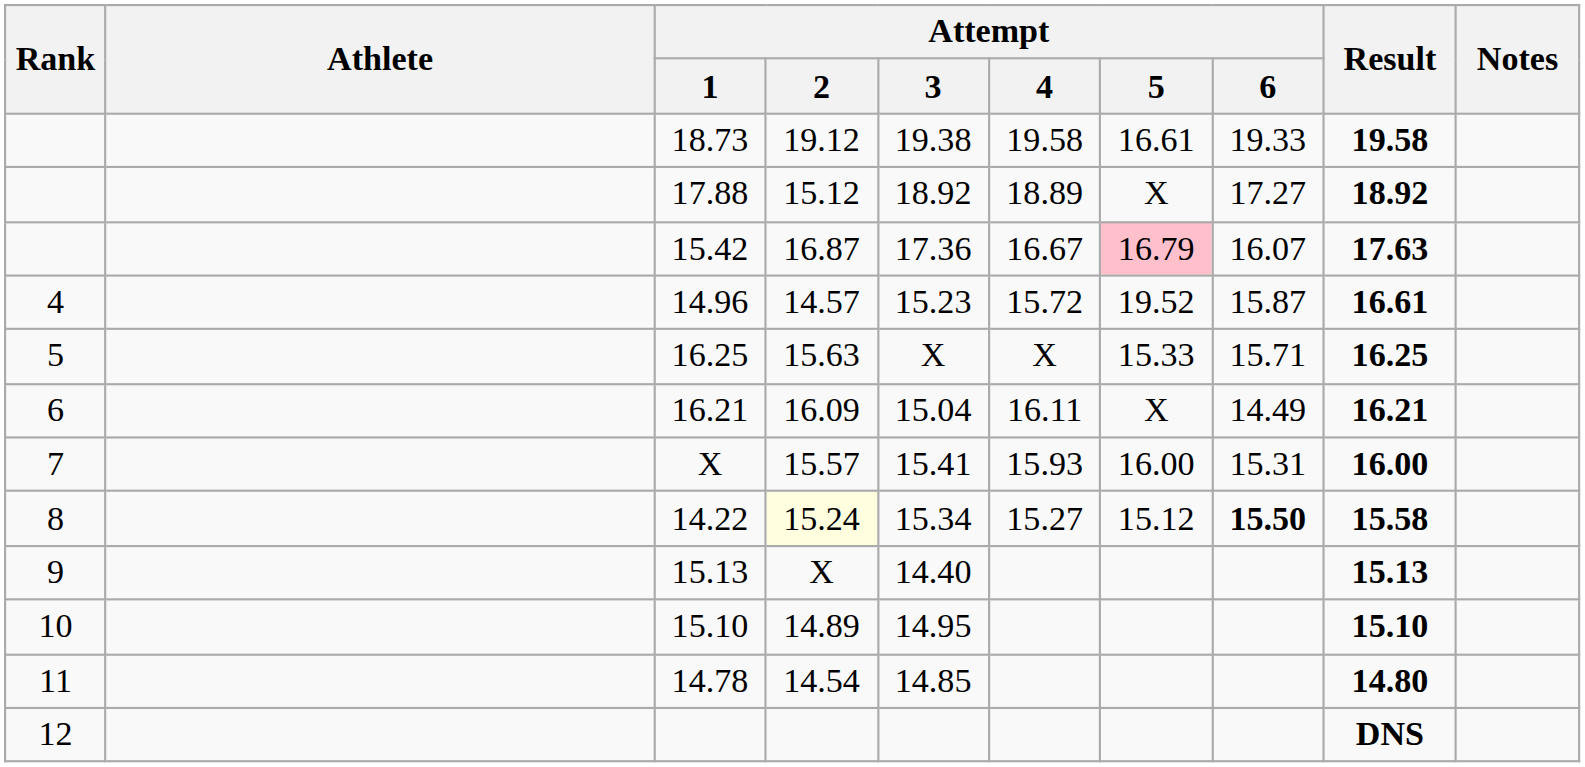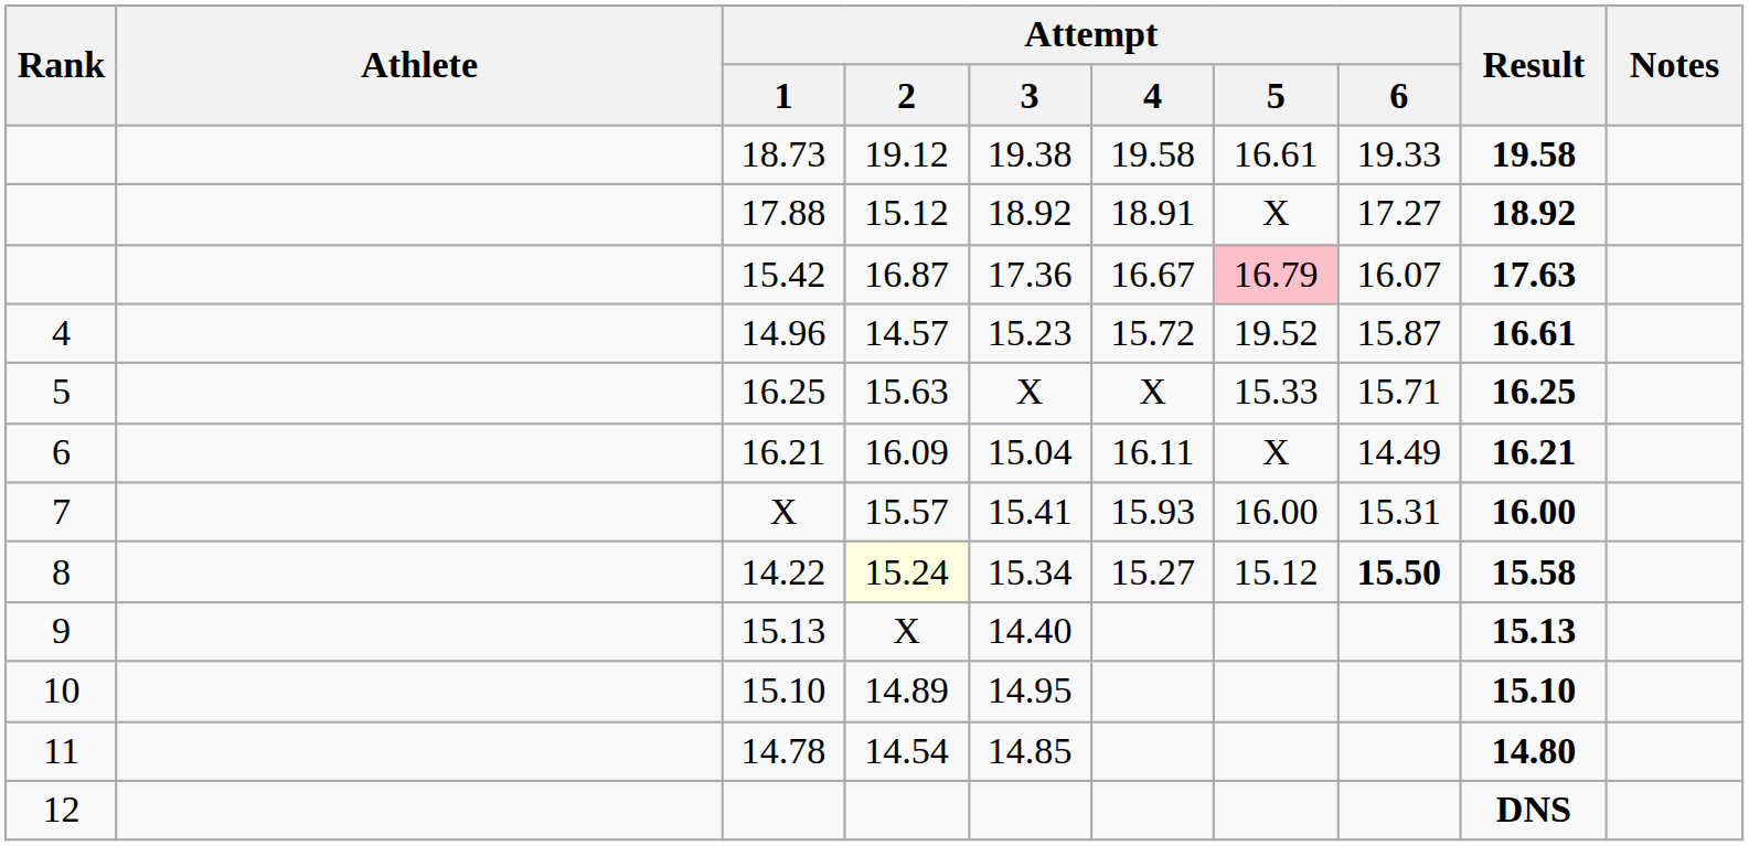 <table class="wikitable" style="text-align:center">
 <tr>
 <th rowspan=2 width=40>Rank</th>
 <th rowspan=2 width=250>Athlete</th>
 <th colspan=6>Attempt</th>
 <th rowspan=2 width=55>Result</th>
 <th rowspan=2 width=50>Notes</th>
 </tr>
 <tr>
 <th width=45>1</th>
 <th width=45>2</th>
 <th width=45>3</th>
 <th width=45>4</th>
 <th width=45>5</th>
 <th width=45>6</th>
 </tr>
 <tr>
 <td></td>
 <td align=left></td>
 <td>18.73</td>
 <td>19.12</td>
 <td>19.38</td>
 <td>19.58</td>
 <td>16.61</td>
 <td>19.33</td>
 <td><strong>19.58</strong></td>
 <td></td>
 </tr>
 <tr>
 <td></td>
 <td align=left></td>
 <td>17.88</td>
 <td>15.12</td>
 <td>18.92</td>
-<td>18.89</td>
+<td>18.91</td>
 <td>X</td>
 <td>17.27</td>
 <td><strong>18.92</strong></td>
 <td></td>
 </tr>
 <tr>
 <td></td>
 <td align=left></td>
 <td>15.42</td>
 <td>16.87</td>
 <td>17.36</td>
 <td>16.67</td>
 <td style="background: pink;">16.79</td>
 <td>16.07</td>
 <td><strong>17.63</strong></td>
 <td></td>
 </tr>
 <tr>
 <td>4</td>
 <td align=left></td>
 <td>14.96</td>
 <td>14.57</td>
 <td>15.23</td>
 <td>15.72</td>
 <td>19.52</td>
 <td>15.87</td>
 <td><strong>16.61</strong></td>
 <td></td>
 </tr>
 <tr>
 <td>5</td>
 <td align=left></td>
 <td>16.25</td>
 <td>15.63</td>
 <td>X</td>
 <td>X</td>
 <td>15.33</td>
 <td>15.71</td>
 <td><strong>16.25</strong></td>
 <td></td>
 </tr>
 <tr>
 <td>6</td>
 <td align=left></td>
 <td>16.21</td>
 <td>16.09</td>
 <td>15.04</td>
 <td>16.11</td>
 <td>X</td>
 <td>14.49</td>
 <td><strong>16.21</strong></td>
 <td></td>
 </tr>
 <tr>
 <td>7</td>
 <td align=left></td>
 <td>X</td>
 <td>15.57</td>
 <td>15.41</td>
 <td>15.93</td>
 <td>16.00</td>
 <td>15.31</td>
 <td><strong>16.00</strong></td>
 <td></td>
 </tr>
 <tr>
 <td>8</td>
 <td align=left></td>
 <td>14.22</td>
 <td style="background: lightyellow;">15.24</td>
 <td>15.34</td>
 <td>15.27</td>
 <td>15.12</td>
 <td><strong>15.50</strong></td>
 <td><strong>15.58</strong></td>
 <td></td>
 </tr>
 <tr>
 <td>9</td>
 <td align=left></td>
 <td>15.13</td>
 <td>X</td>
 <td>14.40</td>
 <td></td>
 <td></td>
 <td></td>
 <td><strong>15.13</strong></td>
 <td></td>
 </tr>
 <tr>
 <td>10</td>
 <td align=left></td>
 <td>15.10</td>
 <td>14.89</td>
 <td>14.95</td>
 <td></td>
 <td></td>
 <td></td>
 <td><strong>15.10</strong></td>
 <td></td>
 </tr>
 <tr>
 <td>11</td>
 <td align=left></td>
 <td>14.78</td>
 <td>14.54</td>
 <td>14.85</td>
 <td></td>
 <td></td>
 <td></td>
 <td><strong>14.80</strong></td>
 <td></td>
 </tr>
 <tr>
 <td>12</td>
 <td align=left></td>
 <td></td>
 <td></td>
 <td></td>
 <td></td>
 <td></td>
 <td></td>
 <td><strong>DNS</strong></td>
 <td></td>
 </tr>
 </table>
